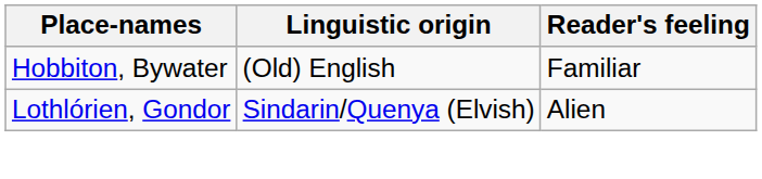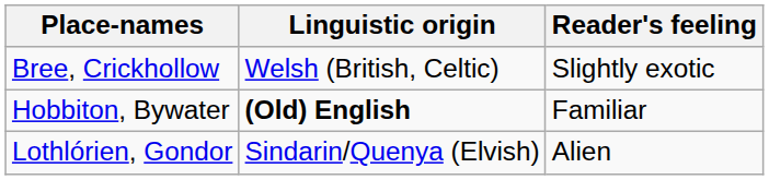 <table class="wikitable" style="margin: 1em auto;">
 <tr>
 <th>Place-names</th>
 <th>Linguistic origin</th>
 <th>Reader's feeling</th>
 </tr>
 <tr>
+<td><a href='#'>Bree</a>, <a href='#'>Crickhollow</a></td>
+<td><a href='#'>Welsh</a> (British, Celtic)</td>
+<td>Slightly exotic</td>
+</tr>
+<tr>
 <td><a href='#'>Hobbiton</a>, Bywater</td>
-<td>(Old) English</td>
+<td><strong>(Old) English</strong></td>
 <td>Familiar</td>
 </tr>
 <tr>
 <td><a href='#'>Lothlórien</a>, <a href='#'>Gondor</a></td>
 <td><a href='#'>Sindarin</a>/<a href='#'>Quenya</a> (Elvish)</td>
 <td>Alien</td>
 </tr>
 </table>
